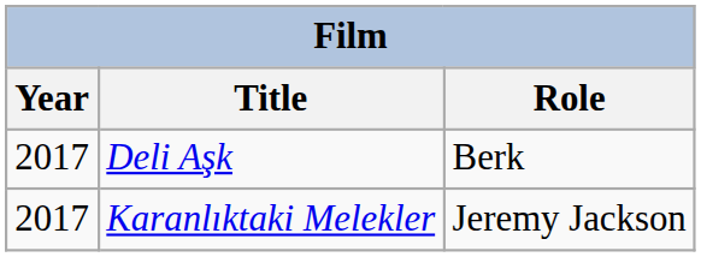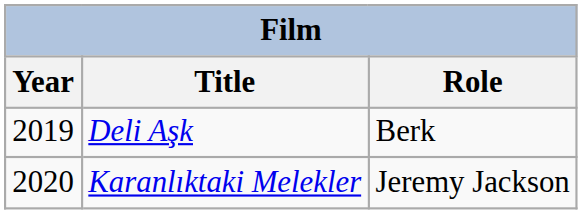 <table class="wikitable" style="font-size:90%">
 <tr>
 <th colspan="4" style="background:LightSteelBlue">Film</th>
 </tr>
 <tr>
 <th>Year</th>
 <th>Title</th>
 <th>Role</th>
 </tr>
 <tr>
-<td>2017</td>
+<td>2019</td>
 <td><em><a href='#'>Deli Aşk</a></em></td>
 <td>Berk</td>
 </tr>
 <tr>
-<td>2017</td>
+<td>2020</td>
 <td><em><a href='#'>Karanlıktaki Melekler</a></em></td>
 <td>Jeremy Jackson</td>
 </tr>
 </table>
